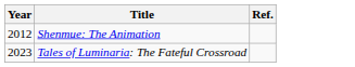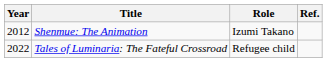 <table class="wikitable sortable plainrowheaders">
 <tr>
 <th scope="col">Year</th>
 <th scope="col">Title</th>
+<th scope="col">Role</th>
 <th scope="col" class="unsortable">Ref.</th>
 </tr>
 <tr>
 <td>2012</td>
 <td><em><a href='#'>Shenmue: The Animation</a></em></td>
+<td>Izumi Takano</td>
 <td></td>
 </tr>
 <tr>
-<td>2023</td>
+<td>2022</td>
 <td><em><a href='#'>Tales of Luminaria</a>: The Fateful Crossroad</em></td>
+<td>Refugee child</td>
 <td></td>
 </tr>
 </table>
